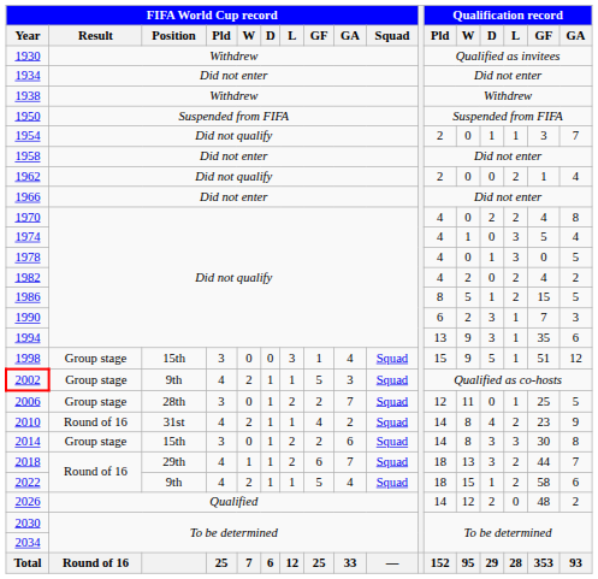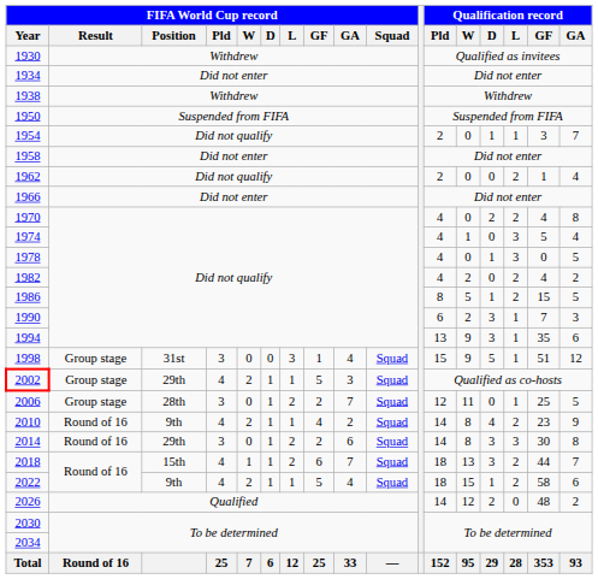 <table class="wikitable" style="text-align: center;">
 <tr>
 <th colspan="10"style=background:blue;color:white>FIFA World Cup record</th>
 <th style="width:1%;" rowspan=27></th>
 <th colspan="6"style=background:blue;color:white>Qualification record</th>
 </tr>
 <tr>
 <th>Year</th>
 <th>Result</th>
 <th>Position</th>
 <th>Pld</th>
 <th>W</th>
 <th>D</th>
 <th>L</th>
 <th>GF</th>
 <th>GA</th>
 <th>Squad</th>
 <th>Pld</th>
 <th>W</th>
 <th>D</th>
 <th>L</th>
 <th>GF</th>
 <th>GA</th>
 </tr>
 <tr>
 <td> <a href='#'>1930</a></td>
 <td colspan=9><em>Withdrew</em></td>
 <td colspan=6><em>Qualified as invitees</em></td>
 </tr>
 <tr>
 <td> <a href='#'>1934</a></td>
 <td colspan=9><em>Did not enter</em></td>
 <td colspan=6><em>Did not enter</em></td>
 </tr>
 <tr>
 <td> <a href='#'>1938</a></td>
 <td colspan=9><em>Withdrew</em></td>
 <td colspan=6><em>Withdrew</em></td>
 </tr>
 <tr>
 <td> <a href='#'>1950</a></td>
 <td colspan=9><em>Suspended from FIFA</em></td>
 <td colspan=6><em>Suspended from FIFA</em></td>
 </tr>
 <tr>
 <td> <a href='#'>1954</a></td>
 <td colspan=9><em>Did not qualify</em></td>
 <td>2</td>
 <td>0</td>
 <td>1</td>
 <td>1</td>
 <td>3</td>
 <td>7</td>
 </tr>
 <tr>
 <td> <a href='#'>1958</a></td>
 <td colspan=9><em>Did not enter</em></td>
 <td colspan=6><em>Did not enter</em></td>
 </tr>
 <tr>
 <td> <a href='#'>1962</a></td>
 <td colspan=9><em>Did not qualify</em></td>
 <td>2</td>
 <td>0</td>
 <td>0</td>
 <td>2</td>
 <td>1</td>
 <td>4</td>
 </tr>
 <tr>
 <td> <a href='#'>1966</a></td>
 <td colspan=9><em>Did not enter</em></td>
 <td colspan=6><em>Did not enter</em></td>
 </tr>
 <tr>
 <td> <a href='#'>1970</a></td>
 <td rowspan=7 colspan=9><em>Did not qualify</em></td>
 <td>4</td>
 <td>0</td>
 <td>2</td>
 <td>2</td>
 <td>4</td>
 <td>8</td>
 </tr>
 <tr>
 <td> <a href='#'>1974</a></td>
 <td>4</td>
 <td>1</td>
 <td>0</td>
 <td>3</td>
 <td>5</td>
 <td>4</td>
 </tr>
 <tr>
 <td> <a href='#'>1978</a></td>
 <td>4</td>
 <td>0</td>
 <td>1</td>
 <td>3</td>
 <td>0</td>
 <td>5</td>
 </tr>
 <tr>
 <td> <a href='#'>1982</a></td>
 <td>4</td>
 <td>2</td>
 <td>0</td>
 <td>2</td>
 <td>4</td>
 <td>2</td>
 </tr>
 <tr>
 <td> <a href='#'>1986</a></td>
 <td>8</td>
 <td>5</td>
 <td>1</td>
 <td>2</td>
 <td>15</td>
 <td>5</td>
 </tr>
 <tr>
 <td> <a href='#'>1990</a></td>
 <td>6</td>
 <td>2</td>
 <td>3</td>
 <td>1</td>
 <td>7</td>
 <td>3</td>
 </tr>
 <tr>
 <td> <a href='#'>1994</a></td>
 <td>13</td>
 <td>9</td>
 <td>3</td>
 <td>1</td>
 <td>35</td>
 <td>6</td>
 </tr>
 <tr>
 <td> <a href='#'>1998</a></td>
 <td>Group stage</td>
-<td>15th</td>
+<td>31st</td>
 <td>3</td>
 <td>0</td>
 <td>0</td>
 <td>3</td>
 <td>1</td>
 <td>4</td>
 <td><a href='#'>Squad</a></td>
 <td>15</td>
 <td>9</td>
 <td>5</td>
 <td>1</td>
 <td>51</td>
 <td>12</td>
 </tr>
 <tr>
 <td style="border: 3px solid red">  <a href='#'>2002</a></td>
 <td>Group stage</td>
-<td>9th</td>
+<td>29th</td>
 <td>4</td>
 <td>2</td>
 <td>1</td>
 <td>1</td>
 <td>5</td>
 <td>3</td>
 <td><a href='#'>Squad</a></td>
 <td colspan=6><em>Qualified as co-hosts</em></td>
 </tr>
 <tr>
 <td> <a href='#'>2006</a></td>
 <td>Group stage</td>
 <td>28th</td>
 <td>3</td>
 <td>0</td>
 <td>1</td>
 <td>2</td>
 <td>2</td>
 <td>7</td>
 <td><a href='#'>Squad</a></td>
 <td>12</td>
 <td>11</td>
 <td>0</td>
 <td>1</td>
 <td>25</td>
 <td>5</td>
 </tr>
 <tr>
 <td> <a href='#'>2010</a></td>
 <td>Round of 16</td>
-<td>31st</td>
+<td>9th</td>
 <td>4</td>
 <td>2</td>
 <td>1</td>
 <td>1</td>
 <td>4</td>
 <td>2</td>
 <td><a href='#'>Squad</a></td>
 <td>14</td>
 <td>8</td>
 <td>4</td>
 <td>2</td>
 <td>23</td>
 <td>9</td>
 </tr>
 <tr>
 <td> <a href='#'>2014</a></td>
-<td>Group stage</td>
-<td>15th</td>
+<td>Round of 16</td>
+<td>29th</td>
 <td>3</td>
 <td>0</td>
 <td>1</td>
 <td>2</td>
 <td>2</td>
 <td>6</td>
 <td><a href='#'>Squad</a></td>
 <td>14</td>
 <td>8</td>
 <td>3</td>
 <td>3</td>
 <td>30</td>
 <td>8</td>
 </tr>
 <tr>
 <td> <a href='#'>2018</a></td>
 <td rowspan=2 colspan=1>Round of 16</td>
-<td>29th</td>
+<td>15th</td>
 <td>4</td>
 <td>1</td>
 <td>1</td>
 <td>2</td>
 <td>6</td>
 <td>7</td>
 <td><a href='#'>Squad</a></td>
 <td>18</td>
 <td>13</td>
 <td>3</td>
 <td>2</td>
 <td>44</td>
 <td>7</td>
 </tr>
 <tr>
 <td> <a href='#'>2022</a></td>
 <td>9th</td>
 <td>4</td>
 <td>2</td>
 <td>1</td>
 <td>1</td>
 <td>5</td>
 <td>4</td>
 <td><a href='#'>Squad</a></td>
 <td>18</td>
 <td>15</td>
 <td>1</td>
 <td>2</td>
 <td>58</td>
 <td>6</td>
 </tr>
 <tr>
 <td>   <a href='#'>2026</a></td>
 <td colspan=9><em>Qualified</em></td>
 <td>14</td>
 <td>12</td>
 <td>2</td>
 <td>0</td>
 <td>48</td>
 <td>2</td>
 </tr>
 <tr>
 <td>   <a href='#'>2030</a></td>
 <td colspan=9 rowspan=2><em>To be determined</em></td>
 <td colspan=6 rowspan=2><em>To be determined</em></td>
 </tr>
 <tr>
 <td> <a href='#'>2034</a></td>
 </tr>
 <tr>
 <th>Total</th>
 <th>Round of 16</th>
 <th></th>
 <th>25</th>
 <th>7</th>
 <th>6</th>
 <th>12</th>
 <th>25</th>
 <th>33</th>
 <th>—</th>
 <th></th>
 <th>152</th>
 <th>95</th>
 <th>29</th>
 <th>28</th>
 <th>353</th>
 <th>93</th>
 </tr>
 </table>
